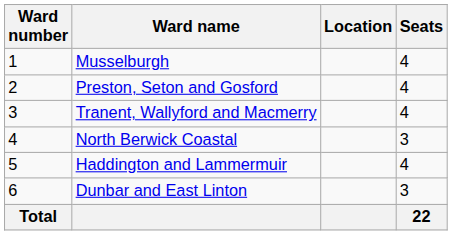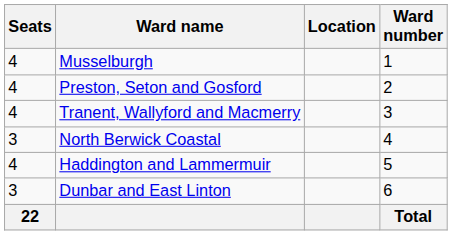 <table class="wikitable sortable">
 <tr>
-<th>Ward<br>number</th>
+<th>Seats</th>
 <th>Ward name</th>
 <th>Location</th>
-<th>Seats</th>
+<th>Ward<br>number</th>
 </tr>
 <tr>
-<td>1</td>
+<td>4</td>
 <td><a href='#'>Musselburgh</a></td>
 <td></td>
-<td>4</td>
+<td>1</td>
 </tr>
 <tr>
-<td>2</td>
+<td>4</td>
 <td><a href='#'>Preston, Seton and Gosford</a></td>
 <td></td>
+<td>2</td>
+</tr>
+<tr>
 <td>4</td>
+<td><a href='#'>Tranent, Wallyford and Macmerry</a></td>
+<td></td>
+<td>3</td>
 </tr>
 <tr>
 <td>3</td>
-<td><a href='#'>Tranent, Wallyford and Macmerry</a></td>
+<td><a href='#'>North Berwick Coastal</a></td>
 <td></td>
 <td>4</td>
 </tr>
 <tr>
 <td>4</td>
-<td><a href='#'>North Berwick Coastal</a></td>
+<td><a href='#'>Haddington and Lammermuir</a></td>
 <td></td>
-<td>3</td>
+<td>5</td>
 </tr>
 <tr>
-<td>5</td>
-<td><a href='#'>Haddington and Lammermuir</a></td>
+<td>3</td>
+<td><a href='#'>Dunbar and East Linton</a></td>
 <td></td>
-<td>4</td>
+<td>6</td>
 </tr>
 <tr>
-<td>6</td>
-<td><a href='#'>Dunbar and East Linton</a></td>
-<td></td>
-<td>3</td>
-</tr>
-<tr>
-<th>Total</th>
+<th>22</th>
 <th></th>
 <th></th>
-<th>22</th>
+<th>Total</th>
 </tr>
 </table>
